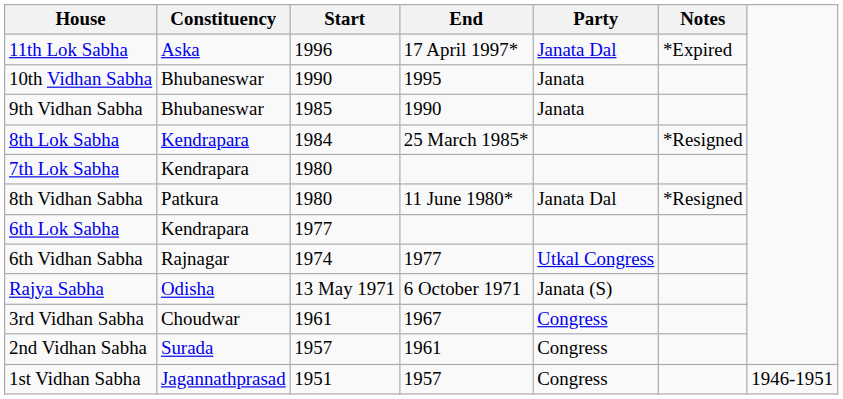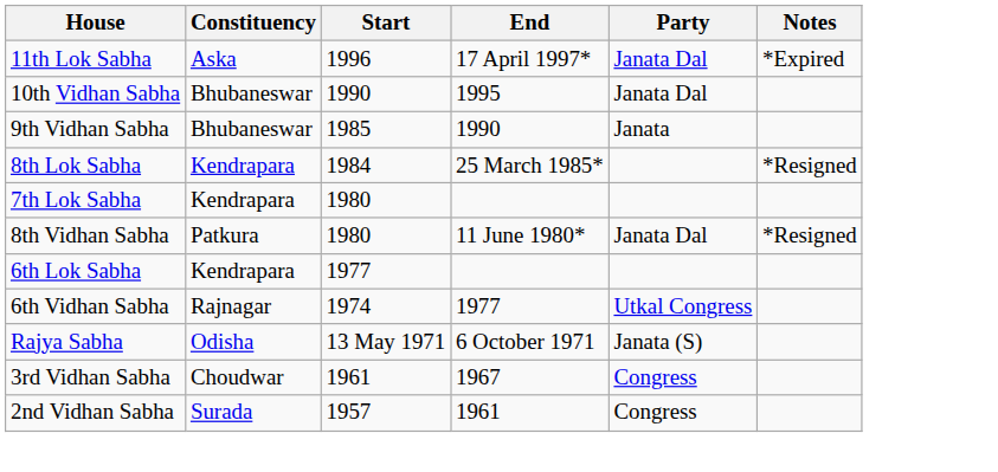 <table class="sortable wikitable" style="text-align:left;">
 <tr>
 <th>House</th>
 <th>Constituency</th>
 <th>Start</th>
 <th>End</th>
 <th>Party</th>
 <th>Notes</th>
 </tr>
 <tr>
 <td><a href='#'>11th Lok Sabha</a></td>
 <td><a href='#'>Aska</a></td>
 <td>1996</td>
 <td>17 April 1997*</td>
 <td><a href='#'>Janata Dal</a></td>
 <td>*Expired</td>
 </tr>
 <tr>
 <td>10th <a href='#'>Vidhan Sabha</a></td>
 <td>Bhubaneswar</td>
 <td>1990</td>
 <td>1995</td>
-<td>Janata</td>
+<td>Janata Dal</td>
 <td></td>
 </tr>
 <tr>
 <td>9th Vidhan Sabha</td>
 <td>Bhubaneswar</td>
 <td>1985</td>
 <td>1990</td>
 <td>Janata</td>
 <td></td>
 </tr>
 <tr>
 <td><a href='#'>8th Lok Sabha</a></td>
 <td><a href='#'>Kendrapara</a></td>
 <td>1984</td>
 <td>25 March 1985*</td>
 <td></td>
 <td>*Resigned</td>
 </tr>
 <tr>
 <td><a href='#'>7th Lok Sabha</a></td>
 <td>Kendrapara</td>
 <td>1980</td>
 <td></td>
 <td></td>
 <td></td>
 </tr>
 <tr>
 <td>8th Vidhan Sabha</td>
 <td>Patkura</td>
 <td>1980</td>
 <td>11 June 1980*</td>
 <td>Janata Dal</td>
 <td>*Resigned</td>
 </tr>
 <tr>
 <td><a href='#'>6th Lok Sabha</a></td>
 <td>Kendrapara</td>
 <td>1977</td>
 <td></td>
 <td></td>
 <td></td>
 </tr>
 <tr>
 <td>6th Vidhan Sabha</td>
 <td>Rajnagar</td>
 <td>1974</td>
 <td>1977</td>
 <td><a href='#'>Utkal Congress</a></td>
 <td></td>
 </tr>
 <tr>
 <td><a href='#'>Rajya Sabha</a></td>
 <td><a href='#'>Odisha</a></td>
 <td>13 May 1971</td>
 <td>6 October 1971</td>
 <td>Janata (S)</td>
 <td></td>
 </tr>
 <tr>
 <td>3rd Vidhan Sabha</td>
 <td>Choudwar</td>
 <td>1961</td>
 <td>1967</td>
 <td><a href='#'>Congress</a></td>
 <td></td>
 </tr>
 <tr>
 <td>2nd Vidhan Sabha</td>
 <td><a href='#'>Surada</a></td>
 <td>1957</td>
 <td>1961</td>
 <td>Congress</td>
 <td></td>
 </tr>
-<tr>
-<td>1st Vidhan Sabha</td>
-<td><a href='#'>Jagannathprasad</a></td>
-<td>1951</td>
-<td>1957</td>
-<td>Congress</td>
-<td></td>
-<td>1946-1951</td>
-</tr>
 </table>
